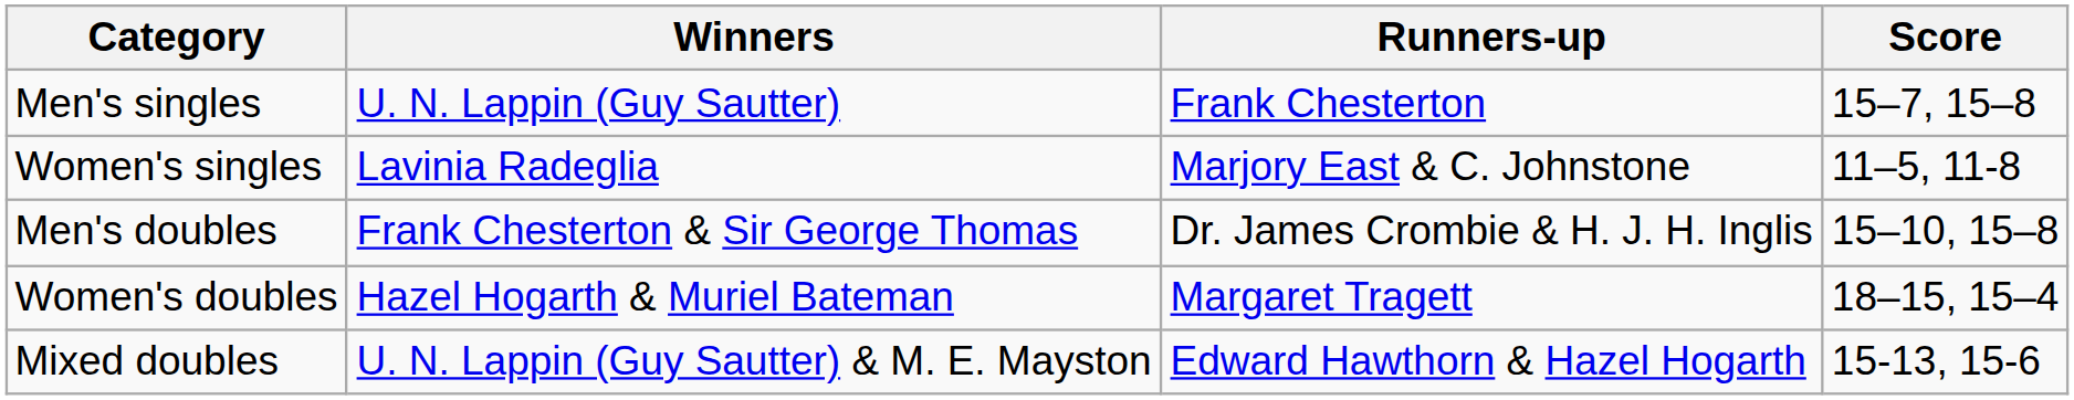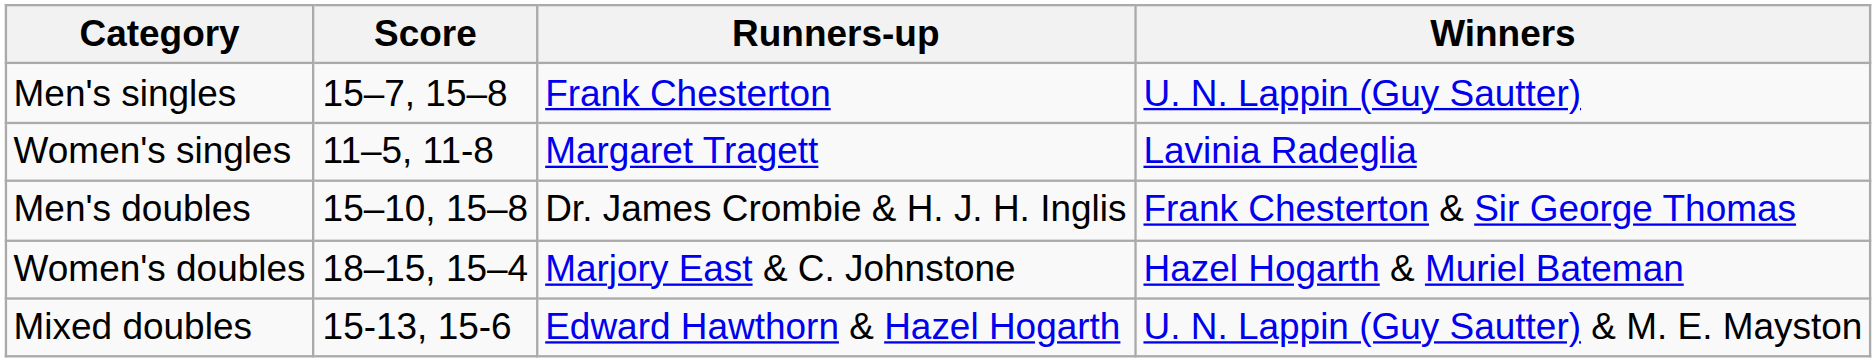 <table class=wikitable style="margin:auto;">
 <tr>
 <th>Category</th>
+<th>Score</th>
+<th>Runners-up</th>
 <th>Winners</th>
-<th>Runners-up</th>
-<th>Score</th>
 </tr>
 <tr>
 <td>Men's singles</td>
+<td>15–7, 15–8</td>
+<td> <a href='#'>Frank Chesterton</a></td>
 <td> <a href='#'>U. N. Lappin (Guy Sautter)</a></td>
-<td> <a href='#'>Frank Chesterton</a></td>
-<td>15–7, 15–8</td>
 </tr>
 <tr>
 <td>Women's singles</td>
+<td>11–5, 11-8</td>
+<td> <a href='#'>Margaret Tragett</a></td>
 <td> <a href='#'>Lavinia Radeglia</a></td>
-<td> <a href='#'>Marjory East</a> &  C. Johnstone</td>
-<td>11–5, 11-8</td>
 </tr>
 <tr>
 <td>Men's doubles</td>
+<td>15–10, 15–8</td>
+<td> Dr. James Crombie & H. J. H. Inglis</td>
 <td> <a href='#'>Frank Chesterton</a>  & <a href='#'>Sir George Thomas</a></td>
-<td> Dr. James Crombie & H. J. H. Inglis</td>
-<td>15–10, 15–8</td>
 </tr>
 <tr>
 <td>Women's doubles</td>
+<td>18–15, 15–4</td>
+<td> <a href='#'>Marjory East</a> &  C. Johnstone</td>
 <td> <a href='#'>Hazel Hogarth</a> & <a href='#'>Muriel Bateman</a></td>
-<td> <a href='#'>Margaret Tragett</a></td>
-<td>18–15, 15–4</td>
 </tr>
 <tr>
 <td>Mixed doubles</td>
+<td>15-13, 15-6</td>
+<td> <a href='#'>Edward Hawthorn</a>  & <a href='#'>Hazel Hogarth</a></td>
 <td> <a href='#'>U. N. Lappin (Guy Sautter)</a> &  M. E. Mayston</td>
-<td> <a href='#'>Edward Hawthorn</a>  & <a href='#'>Hazel Hogarth</a></td>
-<td>15-13, 15-6</td>
 </tr>
 </table>
